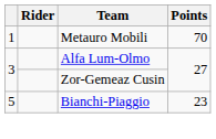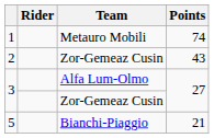 <table class="wikitable">
 <tr>
 <th></th>
 <th>Rider</th>
 <th>Team</th>
 <th>Points</th>
 </tr>
 <tr>
 <td>1</td>
 <td> </td>
 <td>Metauro Mobili</td>
-<td align=right>70</td>
+<td align=right>74</td>
+</tr>
+<tr>
+<td>2</td>
+<td></td>
+<td>Zor-Gemeaz Cusin</td>
+<td align=right>43</td>
 </tr>
 <tr>
 <td rowspan="2">3</td>
 <td></td>
 <td><a href='#'>Alfa Lum-Olmo</a></td>
 <td align=right rowspan="2">27</td>
 </tr>
 <tr>
 <td></td>
 <td>Zor-Gemeaz Cusin</td>
 </tr>
 <tr>
 <td>5</td>
 <td></td>
 <td><a href='#'>Bianchi-Piaggio</a></td>
-<td align=right>23</td>
+<td align=right>21</td>
 </tr>
 </table>
